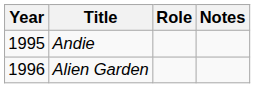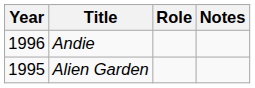 <table class="wikitable">
 <tr>
 <th>Year</th>
 <th>Title</th>
 <th>Role</th>
 <th>Notes</th>
 </tr>
 <tr>
-<td>1995</td>
+<td>1996</td>
 <td><em>Andie</em></td>
 <td></td>
 <td></td>
 </tr>
 <tr>
-<td>1996</td>
+<td>1995</td>
 <td><em>Alien Garden</em></td>
 <td></td>
 <td></td>
 </tr>
 </table>
